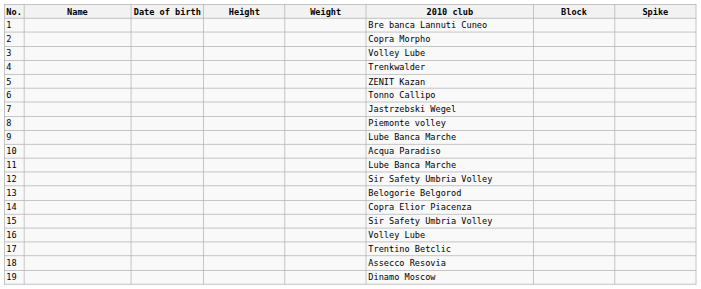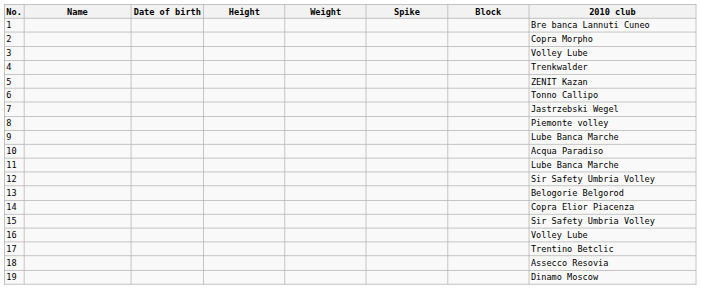 <table class="wikitable sortable style=font-size:100%; text-align:center;">
 <tr>
 <th>No.</th>
 <th style=width:12em>Name</th>
 <th style=width:8em>Date of birth</th>
 <th style=width:9em>Height</th>
 <th style=width:9em>Weight</th>
+<th style=width:9em>Spike</th>
+<th style=width:9em>Block</th>
 <th style=width:19em>2010 club</th>
-<th style=width:9em>Block</th>
-<th style=width:9em>Spike</th>
 </tr>
 <tr>
 <td>1</td>
 <td align=left></td>
 <td align=right></td>
 <td></td>
 <td></td>
-<td align=left>Bre banca Lannuti Cuneo</td>
 <td></td>
 <td></td>
+<td align=left>Bre banca Lannuti Cuneo</td>
 </tr>
 <tr>
 <td>2</td>
 <td align=left></td>
 <td align=right></td>
 <td></td>
 <td></td>
-<td align=left>Copra Morpho</td>
 <td></td>
 <td></td>
+<td align=left>Copra Morpho</td>
 </tr>
 <tr>
 <td>3</td>
 <td align=left></td>
 <td align=right></td>
 <td></td>
 <td></td>
-<td align=left>Volley Lube</td>
 <td></td>
 <td></td>
+<td align=left>Volley Lube</td>
 </tr>
 <tr>
 <td>4</td>
 <td align=left></td>
 <td align=right></td>
 <td></td>
 <td></td>
-<td align=left>Trenkwalder</td>
 <td></td>
 <td></td>
+<td align=left>Trenkwalder</td>
 </tr>
 <tr>
 <td>5</td>
 <td align=left></td>
 <td align=right></td>
 <td></td>
 <td></td>
-<td align=left>ZENIT Kazan</td>
 <td></td>
 <td></td>
+<td align=left>ZENIT Kazan</td>
 </tr>
 <tr>
 <td>6</td>
 <td align=left></td>
 <td align=right></td>
 <td></td>
 <td></td>
-<td align=left>Tonno Callipo</td>
 <td></td>
 <td></td>
+<td align=left>Tonno Callipo</td>
 </tr>
 <tr>
 <td>7</td>
 <td align=left></td>
 <td align=right></td>
 <td></td>
 <td></td>
-<td align=left>Jastrzebski Wegel</td>
 <td></td>
 <td></td>
+<td align=left>Jastrzebski Wegel</td>
 </tr>
 <tr>
 <td>8</td>
 <td align=left></td>
 <td align=right></td>
 <td></td>
 <td></td>
-<td align=left>Piemonte volley</td>
 <td></td>
 <td></td>
+<td align=left>Piemonte volley</td>
 </tr>
 <tr>
 <td>9</td>
 <td align=left></td>
 <td align=right></td>
 <td></td>
 <td></td>
-<td align=left>Lube Banca Marche</td>
 <td></td>
 <td></td>
+<td align=left>Lube Banca Marche</td>
 </tr>
 <tr>
 <td>10</td>
 <td align=left></td>
 <td align=right></td>
 <td></td>
 <td></td>
-<td align=left>Acqua Paradiso</td>
 <td></td>
 <td></td>
+<td align=left>Acqua Paradiso</td>
 </tr>
 <tr>
 <td>11</td>
 <td align=left></td>
 <td align=right></td>
 <td></td>
 <td></td>
-<td align=left>Lube Banca Marche</td>
 <td></td>
 <td></td>
+<td align=left>Lube Banca Marche</td>
 </tr>
 <tr>
 <td>12</td>
 <td align=left></td>
 <td align=right></td>
 <td></td>
 <td></td>
-<td align=left>Sir Safety Umbria Volley</td>
 <td></td>
 <td></td>
+<td align=left>Sir Safety Umbria Volley</td>
 </tr>
 <tr>
 <td>13</td>
 <td align=left></td>
 <td align=right></td>
 <td></td>
 <td></td>
-<td align=left>Belogorie Belgorod</td>
 <td></td>
 <td></td>
+<td align=left>Belogorie Belgorod</td>
 </tr>
 <tr>
 <td>14</td>
 <td align=left></td>
 <td align=right></td>
 <td></td>
 <td></td>
-<td align=left>Copra Elior Piacenza</td>
 <td></td>
 <td></td>
+<td align=left>Copra Elior Piacenza</td>
 </tr>
 <tr>
 <td>15</td>
 <td align=left></td>
 <td align=right></td>
 <td></td>
 <td></td>
-<td align=left>Sir Safety Umbria Volley</td>
 <td></td>
 <td></td>
+<td align=left>Sir Safety Umbria Volley</td>
 </tr>
 <tr>
 <td>16</td>
 <td align=left></td>
 <td align=right></td>
 <td></td>
 <td></td>
-<td align=left>Volley Lube</td>
 <td></td>
 <td></td>
+<td align=left>Volley Lube</td>
 </tr>
 <tr>
 <td>17</td>
 <td align=left></td>
 <td align=right></td>
 <td></td>
 <td></td>
-<td align=left>Trentino Betclic</td>
 <td></td>
 <td></td>
+<td align=left>Trentino Betclic</td>
 </tr>
 <tr>
 <td>18</td>
 <td align=left></td>
 <td align=right></td>
 <td></td>
 <td></td>
-<td align=left>Assecco Resovia</td>
 <td></td>
 <td></td>
+<td align=left>Assecco Resovia</td>
 </tr>
 <tr>
 <td>19</td>
 <td align=left></td>
 <td align=right></td>
 <td></td>
 <td></td>
-<td align=left>Dinamo Moscow</td>
 <td></td>
 <td></td>
+<td align=left>Dinamo Moscow</td>
 </tr>
 </table>
